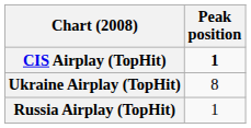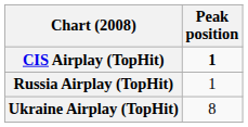 <table class="wikitable sortable plainrowheaders" style="text-align:center">
 <tr>
 <th scope="col">Chart (2008)</th>
 <th scope="col">Peak<br>position</th>
 </tr>
 <tr>
 <th scope="row"><a href='#'>CIS</a> Airplay (TopHit)</th>
 <td><strong>1</strong></td>
 </tr>
 <tr>
+<th scope="row">Russia Airplay (TopHit)</th>
+<td>1</td>
+</tr>
+<tr>
 <th scope="row">Ukraine Airplay (TopHit)</th>
 <td>8</td>
 </tr>
-<tr>
-<th scope="row">Russia Airplay (TopHit)</th>
-<td>1</td>
-</tr>
 </table>
